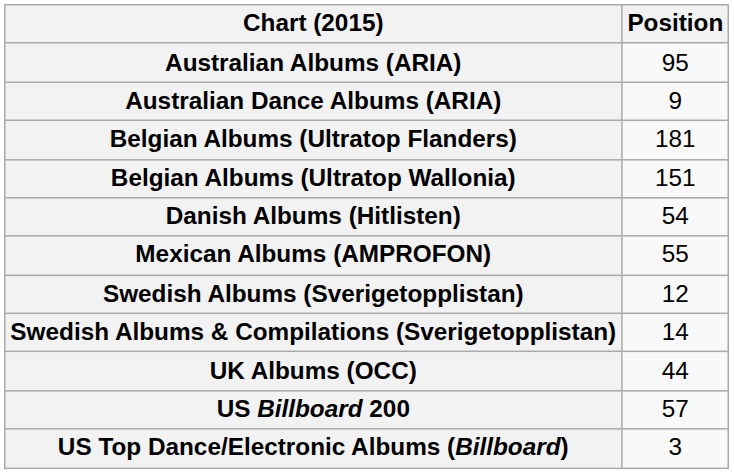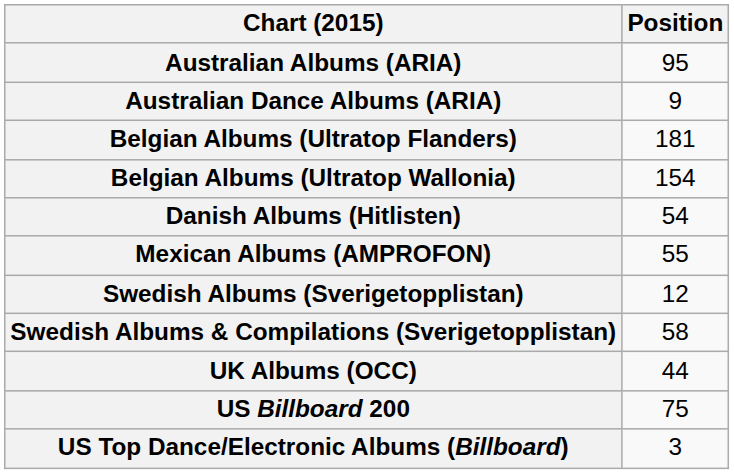 <table class="wikitable sortable plainrowheaders" style="text-align:center">
 <tr>
 <th scope="col">Chart (2015)</th>
 <th scope="col">Position</th>
 </tr>
 <tr>
 <th scope="row">Australian Albums (ARIA)</th>
 <td>95</td>
 </tr>
 <tr>
 <th scope="row">Australian Dance Albums (ARIA)</th>
 <td>9</td>
 </tr>
 <tr>
 <th scope="row">Belgian Albums (Ultratop Flanders)</th>
 <td>181</td>
 </tr>
 <tr>
 <th scope="row">Belgian Albums (Ultratop Wallonia)</th>
-<td>151</td>
+<td>154</td>
 </tr>
 <tr>
 <th scope="row">Danish Albums (Hitlisten)</th>
 <td>54</td>
 </tr>
 <tr>
 <th scope="row">Mexican Albums (AMPROFON)</th>
 <td>55</td>
 </tr>
 <tr>
 <th scope="row">Swedish Albums (Sverigetopplistan)</th>
 <td>12</td>
 </tr>
 <tr>
 <th scope="row">Swedish Albums & Compilations (Sverigetopplistan)</th>
-<td>14</td>
+<td>58</td>
 </tr>
 <tr>
 <th scope="row">UK Albums (OCC)</th>
 <td>44</td>
 </tr>
 <tr>
 <th scope="row">US <em>Billboard</em> 200</th>
-<td>57</td>
+<td>75</td>
 </tr>
 <tr>
 <th scope="row">US Top Dance/Electronic Albums (<em>Billboard</em>)</th>
 <td>3</td>
 </tr>
 </table>
